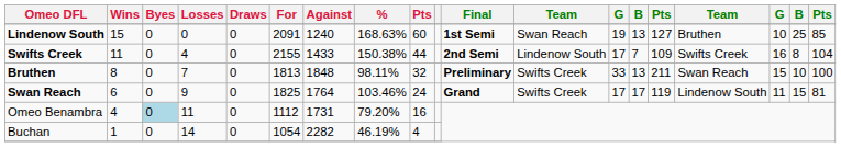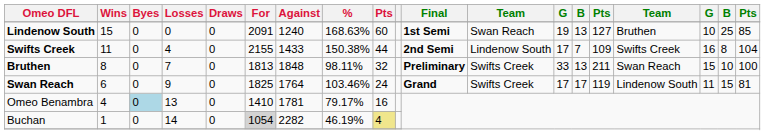 <table style="font-size: 85%; text-align: left;" class="wikitable">
 <tr>
 <th style="color:crimson">Omeo DFL</th>
 <th style="color:crimson">Wins</th>
 <th style="color:crimson">Byes</th>
 <th style="color:crimson">Losses</th>
 <th style="color:crimson">Draws</th>
 <th style="color:crimson">For</th>
 <th style="color:crimson">Against</th>
 <th style="color:crimson">%</th>
 <th style="color:crimson">Pts</th>
 <th></th>
 <th style="color:green">Final</th>
 <th style="color:green">Team</th>
 <th style="color:green">G</th>
 <th style="color:green">B</th>
 <th style="color:green">Pts</th>
 <th style="color:green">Team</th>
 <th style="color:green">G</th>
 <th style="color:green">B</th>
 <th style="color:green">Pts</th>
 </tr>
 <tr>
 </tr>
 <tr>
 </tr>
 <tr>
 <td><strong>	Lindenow South	</strong></td>
 <td>15</td>
 <td>0</td>
 <td>0</td>
 <td>0</td>
 <td>2091</td>
 <td>1240</td>
 <td>168.63%</td>
 <td>60</td>
 <td></td>
 <td><strong>1st Semi</strong></td>
 <td>Swan Reach</td>
 <td>19</td>
 <td>13</td>
 <td>127</td>
 <td>Bruthen</td>
 <td>10</td>
 <td>25</td>
 <td>85</td>
 </tr>
 <tr>
 <td><strong>	Swifts Creek	</strong></td>
 <td>11</td>
 <td>0</td>
 <td>4</td>
 <td>0</td>
 <td>2155</td>
 <td>1433</td>
 <td>150.38%</td>
 <td>44</td>
 <td></td>
 <td><strong>2nd Semi</strong></td>
 <td>Lindenow South</td>
 <td>17</td>
 <td>7</td>
 <td>109</td>
 <td>Swifts Creek</td>
 <td>16</td>
 <td>8</td>
 <td>104</td>
 </tr>
 <tr>
 <td><strong>	Bruthen	</strong></td>
 <td>8</td>
 <td>0</td>
 <td>7</td>
 <td>0</td>
 <td>1813</td>
 <td>1848</td>
 <td>98.11%</td>
 <td>32</td>
 <td></td>
 <td><strong>Preliminary</strong></td>
 <td>Swifts Creek</td>
 <td>33</td>
 <td>13</td>
 <td>211</td>
 <td>Swan Reach</td>
 <td>15</td>
 <td>10</td>
 <td>100</td>
 </tr>
 <tr>
 <td><strong>	Swan Reach	</strong></td>
 <td>6</td>
 <td>0</td>
 <td>9</td>
 <td>0</td>
 <td>1825</td>
 <td>1764</td>
 <td>103.46%</td>
 <td>24</td>
 <td></td>
 <td><strong>Grand</strong></td>
 <td>Swifts Creek</td>
 <td>17</td>
 <td>17</td>
 <td>119</td>
 <td>Lindenow South</td>
 <td>11</td>
 <td>15</td>
 <td>81</td>
 </tr>
 <tr>
 <td>Omeo Benambra</td>
 <td>4</td>
 <td style="background: lightblue;">0</td>
-<td>11</td>
+<td>13</td>
 <td>0</td>
-<td>1112</td>
-<td>1731</td>
-<td>79.20%</td>
+<td>1410</td>
+<td>1781</td>
+<td>79.17%</td>
 <td>16</td>
 <td></td>
 </tr>
 <tr>
 <td>Buchan</td>
 <td>1</td>
 <td>0</td>
 <td>14</td>
 <td>0</td>
-<td>1054</td>
+<td style="background: lightgrey;">1054</td>
 <td>2282</td>
 <td>46.19%</td>
-<td>4</td>
+<td style="background: khaki;">4</td>
 <td></td>
 </tr>
 <tr>
 </tr>
 </table>
